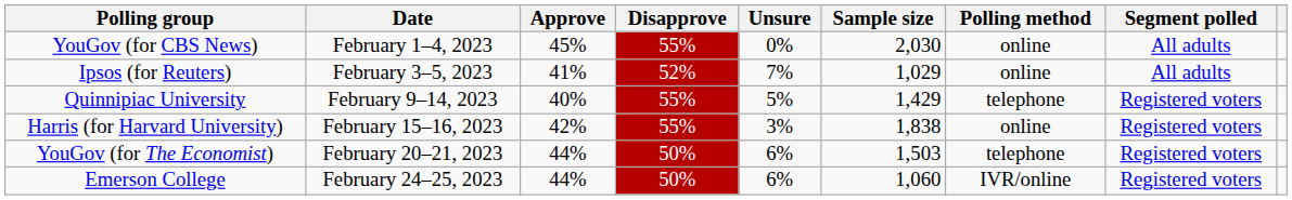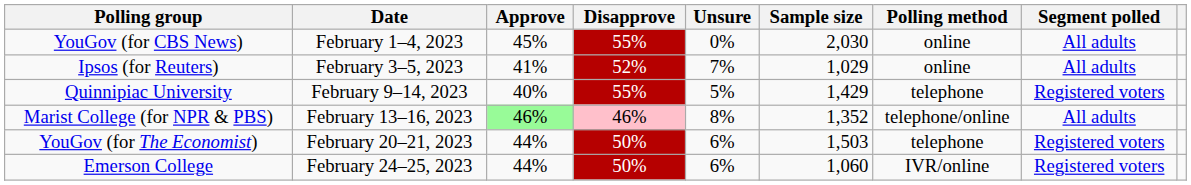 <table class="wikitable sortable" style="text-align:center;line-height:14px;width: 80%;">
 <tr>
 <th class="unsortable">Polling group</th>
 <th>Date</th>
 <th>Approve</th>
 <th>Disapprove</th>
 <th>Unsure</th>
 <th>Sample size</th>
 <th>Polling method</th>
 <th class="unsortable">Segment polled</th>
 <th class="unsortable"></th>
 </tr>
 <tr>
 <td><a href='#'>YouGov</a> (for <a href='#'>CBS News</a>)</td>
 <td>February 1–4, 2023</td>
 <td>45%</td>
 <td style="background: #B60000; color: white">55%</td>
 <td>0%</td>
 <td align=right>2,030</td>
 <td>online</td>
 <td><a href='#'>All adults</a></td>
 <td></td>
 </tr>
 <tr>
 <td><a href='#'>Ipsos</a> (for <a href='#'>Reuters</a>)</td>
 <td>February 3–5, 2023</td>
 <td>41%</td>
 <td style="background: #B60000; color: white">52%</td>
 <td>7%</td>
 <td align=right>1,029</td>
 <td>online</td>
 <td><a href='#'>All adults</a></td>
 <td></td>
 </tr>
 <tr>
 <td><a href='#'>Quinnipiac University</a></td>
 <td>February 9–14, 2023</td>
 <td>40%</td>
 <td style="background: #B60000; color: white">55%</td>
 <td>5%</td>
 <td align=right>1,429</td>
 <td>telephone</td>
 <td><a href='#'>Registered voters</a></td>
 <td></td>
 </tr>
 <tr>
-<td rowspan="1"><a href='#'>Harris</a> (for <a href='#'>Harvard University</a>)</td>
-<td>February 15–16, 2023</td>
-<td>42%</td>
-<td style="background: #B60000; color: white">55%</td>
-<td>3%</td>
-<td align=right>1,838</td>
-<td>online</td>
-<td rowspan="1"><a href='#'>Registered voters</a></td>
+<td rowspan="1"><a href='#'>Marist College</a> (for <a href='#'>NPR</a> & <a href='#'>PBS</a>)</td>
+<td>February 13–16, 2023</td>
+<td style="background: PaleGreen; color: black">46%</td>
+<td style="background: pink; color: black">46%</td>
+<td>8%</td>
+<td align=right>1,352</td>
+<td>telephone/online</td>
+<td><a href='#'>All adults</a></td>
 <td></td>
 </tr>
 <tr>
 <td><a href='#'>YouGov</a> (for <em><a href='#'>The Economist</a></em>)</td>
 <td>February 20–21, 2023</td>
 <td>44%</td>
 <td style="background: #B60000; color: white">50%</td>
 <td>6%</td>
 <td align=right>1,503</td>
 <td>telephone</td>
 <td><a href='#'>Registered voters</a></td>
 <td></td>
 </tr>
 <tr>
 <td><a href='#'>Emerson College</a></td>
 <td>February 24–25, 2023</td>
 <td>44%</td>
 <td style="background: #B60000; color: white">50%</td>
 <td>6%</td>
 <td align=right>1,060</td>
 <td>IVR/online</td>
 <td><a href='#'>Registered voters</a></td>
 <td></td>
 </tr>
 </table>
